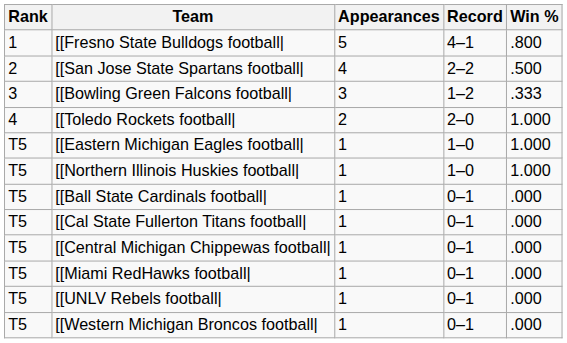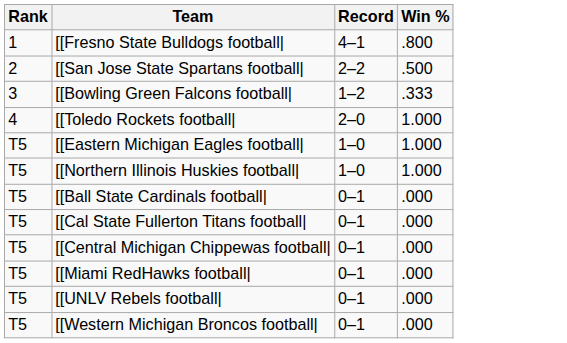 <table class="wikitable sortable">
 <tr>
 <th>Rank</th>
 <th>Team</th>
-<th>Appearances</th>
 <th>Record</th>
 <th>Win %</th>
 </tr>
 <tr>
 <td>1</td>
 <td style=>[[Fresno State Bulldogs football|</td>
-<td>5</td>
 <td>4–1</td>
 <td>.800</td>
 </tr>
 <tr>
 <td>2</td>
 <td style=>[[San Jose State Spartans football|</td>
-<td>4</td>
 <td>2–2</td>
 <td>.500</td>
 </tr>
 <tr>
 <td>3</td>
 <td style=>[[Bowling Green Falcons football|</td>
-<td>3</td>
 <td>1–2</td>
 <td>.333</td>
 </tr>
 <tr>
 <td>4</td>
 <td style=>[[Toledo Rockets football|</td>
-<td>2</td>
 <td>2–0</td>
 <td>1.000</td>
 </tr>
 <tr>
 <td>T5</td>
 <td style=>[[Eastern Michigan Eagles football|</td>
-<td>1</td>
 <td>1–0</td>
 <td>1.000</td>
 </tr>
 <tr>
 <td>T5</td>
 <td style=>[[Northern Illinois Huskies football|</td>
-<td>1</td>
 <td>1–0</td>
 <td>1.000</td>
 </tr>
 <tr>
 <td>T5</td>
 <td style=>[[Ball State Cardinals football|</td>
-<td>1</td>
 <td>0–1</td>
 <td>.000</td>
 </tr>
 <tr>
 <td>T5</td>
 <td style=>[[Cal State Fullerton Titans football|</td>
-<td>1</td>
 <td>0–1</td>
 <td>.000</td>
 </tr>
 <tr>
 <td>T5</td>
 <td style=>[[Central Michigan Chippewas football|</td>
-<td>1</td>
 <td>0–1</td>
 <td>.000</td>
 </tr>
 <tr>
 <td>T5</td>
 <td style=>[[Miami RedHawks football|</td>
-<td>1</td>
 <td>0–1</td>
 <td>.000</td>
 </tr>
 <tr>
 <td>T5</td>
 <td style=>[[UNLV Rebels football|</td>
-<td>1</td>
 <td>0–1</td>
 <td>.000</td>
 </tr>
 <tr>
 <td>T5</td>
 <td style=>[[Western Michigan Broncos football|</td>
-<td>1</td>
 <td>0–1</td>
 <td>.000</td>
 </tr>
 </table>
